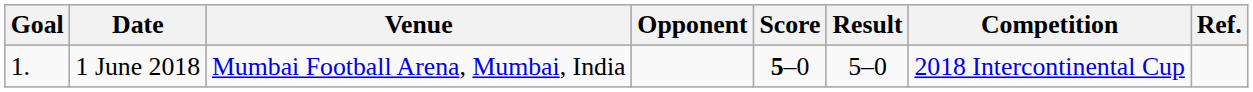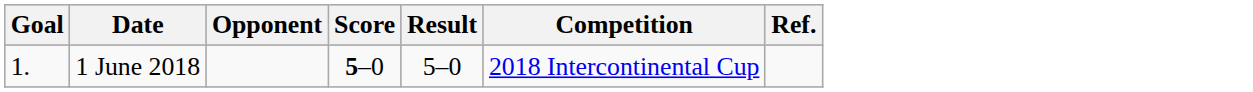 <table class="wikitable plainrowheaders sortable">
 <tr>
 <th>Goal</th>
 <th>Date</th>
-<th>Venue</th>
 <th>Opponent</th>
 <th>Score</th>
 <th>Result</th>
 <th>Competition</th>
 <th>Ref.</th>
 </tr>
 <tr>
 <td>1.</td>
 <td>1 June 2018</td>
-<td><a href='#'>Mumbai Football Arena</a>, <a href='#'>Mumbai</a>, India</td>
 <td></td>
 <td align=center><strong>5</strong>–0</td>
 <td align=center>5–0</td>
 <td><a href='#'>2018 Intercontinental Cup</a></td>
 <td></td>
 </tr>
 </table>
